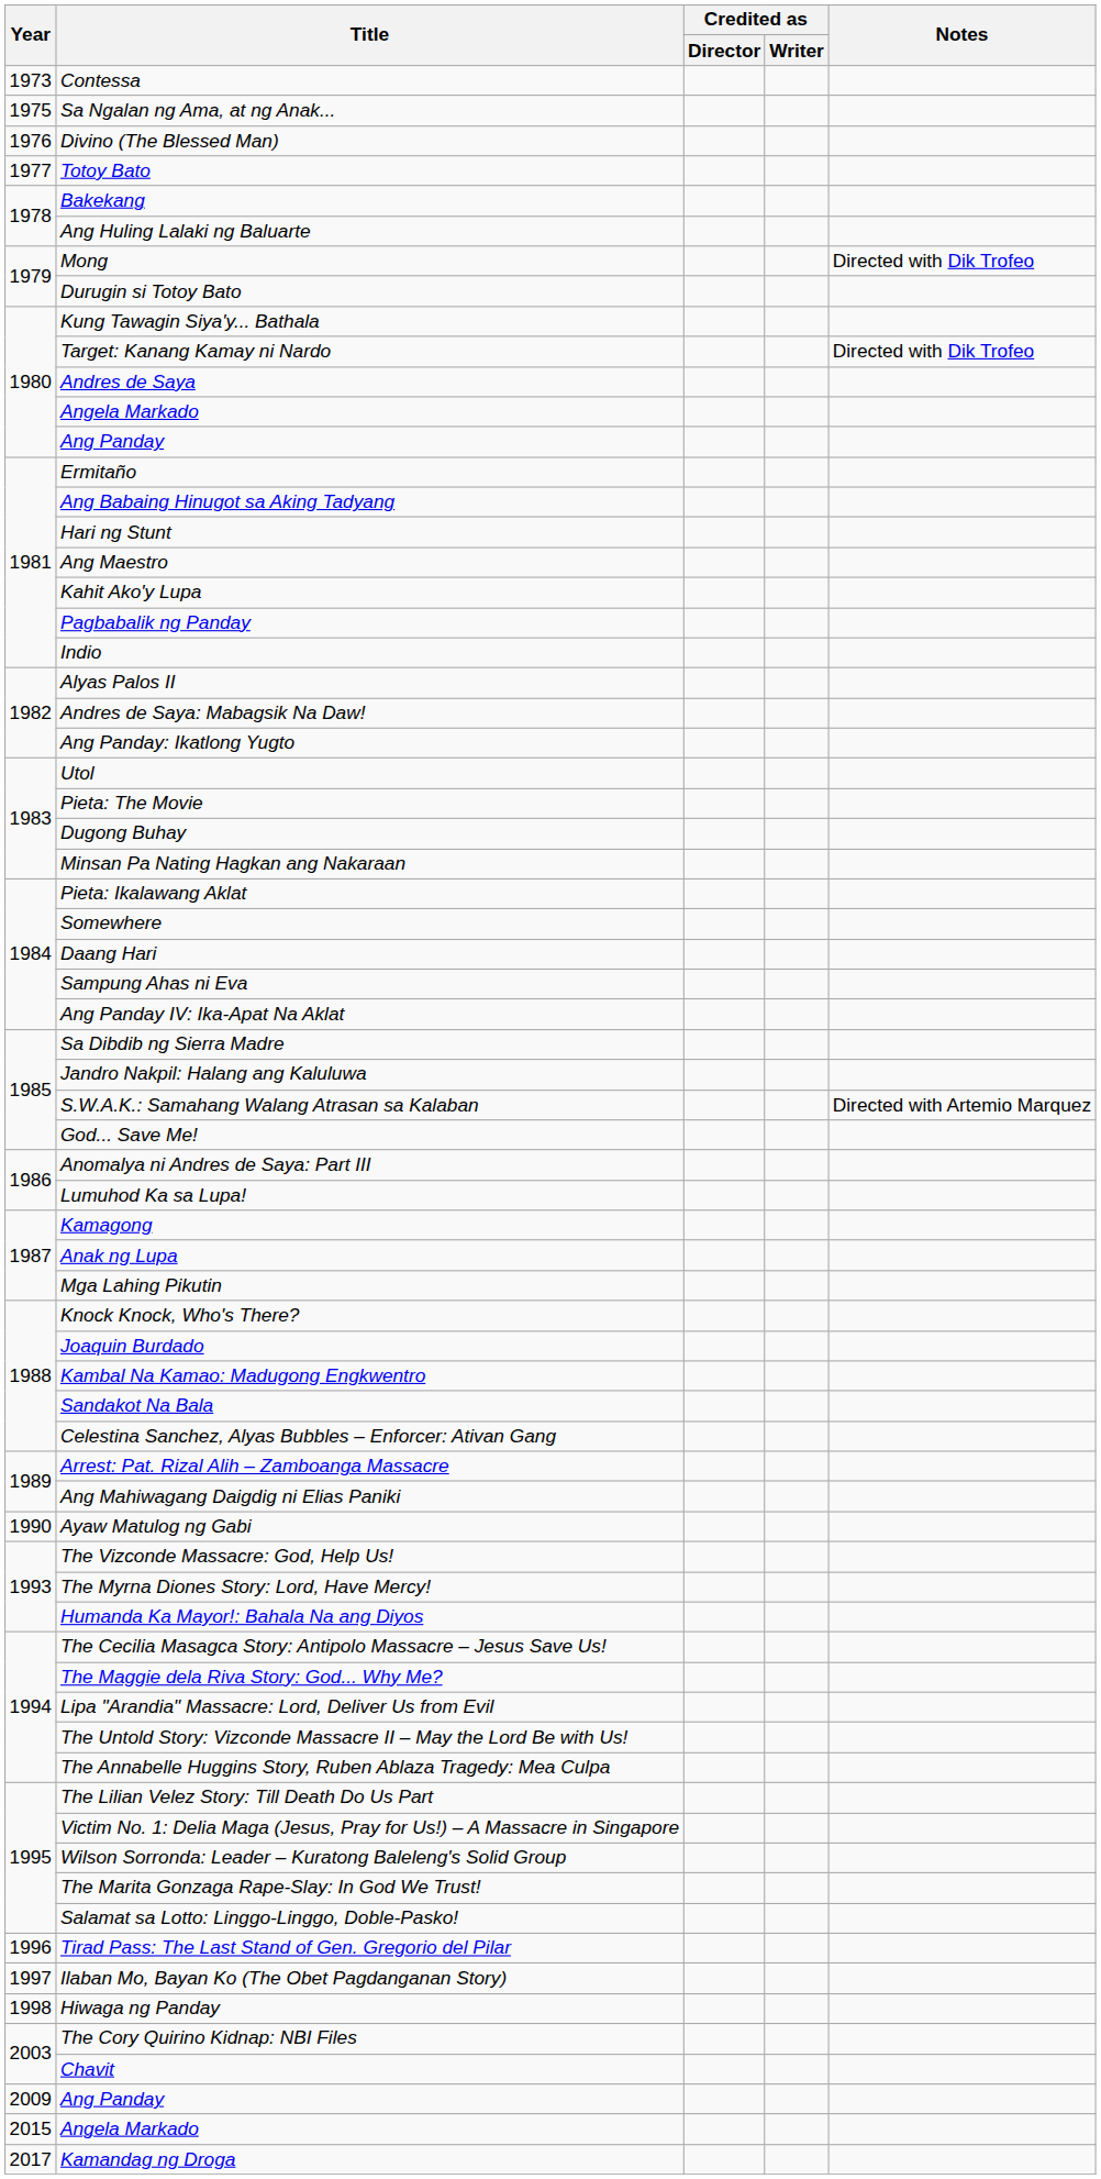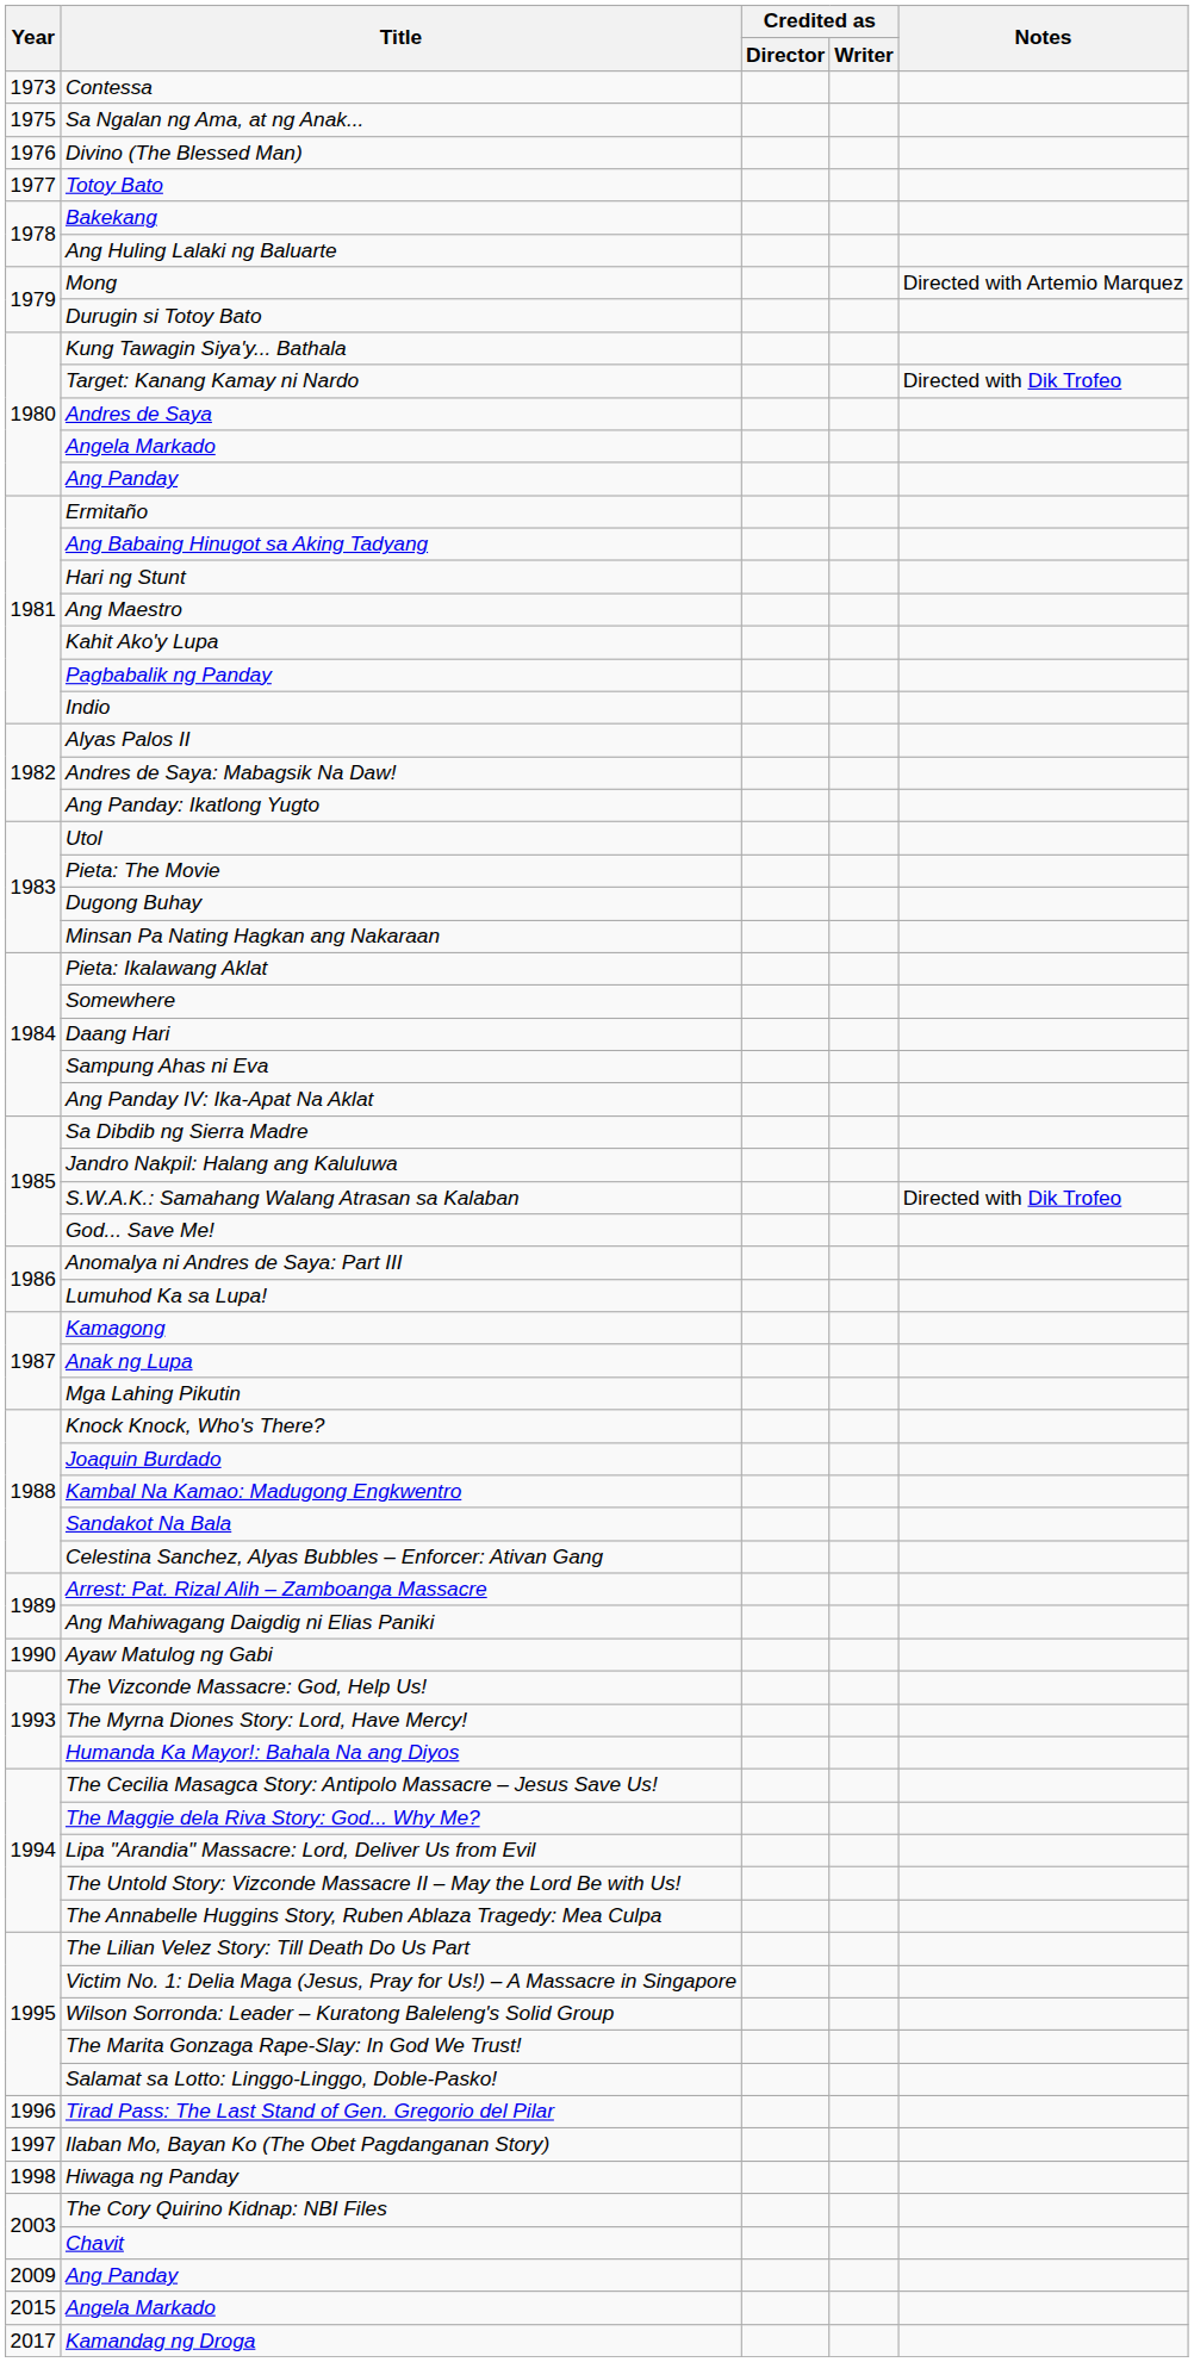 <table class="wikitable">
 <tr>
 <th rowspan="2">Year</th>
 <th rowspan="2">Title</th>
 <th colspan="2">Credited as</th>
 <th rowspan="2">Notes</th>
 </tr>
 <tr>
 <th>Director</th>
 <th>Writer</th>
 </tr>
 <tr>
 <td>1973</td>
 <td><em>Contessa</em></td>
 <td></td>
 <td></td>
 <td></td>
 </tr>
 <tr>
 <td>1975</td>
 <td><em>Sa Ngalan ng Ama, at ng Anak...</em></td>
 <td></td>
 <td></td>
 <td></td>
 </tr>
 <tr>
 <td>1976</td>
 <td><em>Divino (The Blessed Man)</em></td>
 <td></td>
 <td></td>
 <td></td>
 </tr>
 <tr>
 <td>1977</td>
 <td><em><a href='#'>Totoy Bato</a></em></td>
 <td></td>
 <td></td>
 <td></td>
 </tr>
 <tr>
 <td rowspan=2>1978</td>
 <td><em><a href='#'>Bakekang</a></em></td>
 <td></td>
 <td></td>
 <td></td>
 </tr>
 <tr>
 <td><em>Ang Huling Lalaki ng Baluarte</em></td>
 <td></td>
 <td></td>
 <td></td>
 </tr>
 <tr>
 <td rowspan=2>1979</td>
 <td><em>Mong</em></td>
 <td></td>
 <td></td>
-<td>Directed with <a href='#'>Dik Trofeo</a> </td>
+<td>Directed with Artemio Marquez</td>
 </tr>
 <tr>
 <td><em>Durugin si Totoy Bato</em></td>
 <td></td>
 <td></td>
 <td></td>
 </tr>
 <tr>
 <td rowspan="5">1980</td>
 <td><em>Kung Tawagin Siya'y... Bathala</em></td>
 <td></td>
 <td></td>
 <td></td>
 </tr>
 <tr>
 <td><em>Target: Kanang Kamay ni Nardo</em></td>
 <td></td>
 <td></td>
 <td>Directed with <a href='#'>Dik Trofeo</a> </td>
 </tr>
 <tr>
 <td><em><a href='#'>Andres de Saya</a></em></td>
 <td></td>
 <td></td>
 <td></td>
 </tr>
 <tr>
 <td><em><a href='#'>Angela Markado</a></em></td>
 <td></td>
 <td></td>
 <td></td>
 </tr>
 <tr>
 <td><em><a href='#'>Ang Panday</a></em></td>
 <td></td>
 <td></td>
 <td></td>
 </tr>
 <tr>
 <td rowspan="7">1981</td>
 <td><em>Ermitaño</em></td>
 <td></td>
 <td></td>
 <td></td>
 </tr>
 <tr>
 <td><em><a href='#'>Ang Babaing Hinugot sa Aking Tadyang</a></em></td>
 <td></td>
 <td></td>
 <td></td>
 </tr>
 <tr>
 <td><em>Hari ng Stunt</em></td>
 <td></td>
 <td></td>
 <td></td>
 </tr>
 <tr>
 <td><em>Ang Maestro</em></td>
 <td></td>
 <td></td>
 <td></td>
 </tr>
 <tr>
 <td><em>Kahit Ako'y Lupa</em></td>
 <td></td>
 <td></td>
 <td></td>
 </tr>
 <tr>
 <td><em><a href='#'>Pagbabalik ng Panday</a></em></td>
 <td></td>
 <td></td>
 <td></td>
 </tr>
 <tr>
 <td><em>Indio</em></td>
 <td></td>
 <td></td>
 <td></td>
 </tr>
 <tr>
 <td rowspan="3">1982</td>
 <td><em>Alyas Palos II</em></td>
 <td></td>
 <td></td>
 <td></td>
 </tr>
 <tr>
 <td><em>Andres de Saya: Mabagsik Na Daw!</em></td>
 <td></td>
 <td></td>
 <td></td>
 </tr>
 <tr>
 <td><em>Ang Panday: Ikatlong Yugto</em></td>
 <td></td>
 <td></td>
 <td></td>
 </tr>
 <tr>
 <td rowspan="4">1983</td>
 <td><em>Utol</em></td>
 <td></td>
 <td></td>
 <td></td>
 </tr>
 <tr>
 <td><em>Pieta: The Movie</em></td>
 <td></td>
 <td></td>
 <td></td>
 </tr>
 <tr>
 <td><em>Dugong Buhay</em></td>
 <td></td>
 <td></td>
 <td></td>
 </tr>
 <tr>
 <td><em>Minsan Pa Nating Hagkan ang Nakaraan</em></td>
 <td></td>
 <td></td>
 <td></td>
 </tr>
 <tr>
 <td rowspan="5">1984</td>
 <td><em>Pieta: Ikalawang Aklat</em></td>
 <td></td>
 <td></td>
 <td></td>
 </tr>
 <tr>
 <td><em>Somewhere</em></td>
 <td></td>
 <td></td>
 <td></td>
 </tr>
 <tr>
 <td><em>Daang Hari</em></td>
 <td></td>
 <td></td>
 <td></td>
 </tr>
 <tr>
 <td><em>Sampung Ahas ni Eva</em></td>
 <td></td>
 <td></td>
 <td></td>
 </tr>
 <tr>
 <td><em>Ang Panday IV: Ika-Apat Na Aklat</em></td>
 <td></td>
 <td></td>
 <td></td>
 </tr>
 <tr>
 <td rowspan="4">1985</td>
 <td><em>Sa Dibdib ng Sierra Madre</em></td>
 <td></td>
 <td></td>
 <td></td>
 </tr>
 <tr>
 <td><em>Jandro Nakpil: Halang ang Kaluluwa</em></td>
 <td></td>
 <td></td>
 <td></td>
 </tr>
 <tr>
 <td><em>S.W.A.K.: Samahang Walang Atrasan sa Kalaban</em></td>
 <td></td>
 <td></td>
-<td>Directed with Artemio Marquez</td>
+<td>Directed with <a href='#'>Dik Trofeo</a> </td>
 </tr>
 <tr>
 <td><em>God... Save Me!</em></td>
 <td></td>
 <td></td>
 <td></td>
 </tr>
 <tr>
 <td rowspan="2">1986</td>
 <td><em>Anomalya ni Andres de Saya: Part III</em></td>
 <td></td>
 <td></td>
 <td></td>
 </tr>
 <tr>
 <td><em>Lumuhod Ka sa Lupa!</em></td>
 <td></td>
 <td></td>
 <td></td>
 </tr>
 <tr>
 <td rowspan="3">1987</td>
 <td><em><a href='#'>Kamagong</a></em></td>
 <td></td>
 <td></td>
 <td></td>
 </tr>
 <tr>
 <td><em><a href='#'>Anak ng Lupa</a></em></td>
 <td></td>
 <td></td>
 <td></td>
 </tr>
 <tr>
 <td><em>Mga Lahing Pikutin</em></td>
 <td></td>
 <td></td>
 <td></td>
 </tr>
 <tr>
 <td rowspan="5">1988</td>
 <td><em>Knock Knock, Who's There?</em></td>
 <td></td>
 <td></td>
 <td></td>
 </tr>
 <tr>
 <td><em><a href='#'>Joaquin Burdado</a></em></td>
 <td></td>
 <td></td>
 <td></td>
 </tr>
 <tr>
 <td><em><a href='#'>Kambal Na Kamao: Madugong Engkwentro</a></em></td>
 <td></td>
 <td></td>
 <td></td>
 </tr>
 <tr>
 <td><em><a href='#'>Sandakot Na Bala</a></em></td>
 <td></td>
 <td></td>
 <td></td>
 </tr>
 <tr>
 <td><em>Celestina Sanchez, Alyas Bubbles – Enforcer: Ativan Gang</em></td>
 <td></td>
 <td></td>
 <td></td>
 </tr>
 <tr>
 <td rowspan=2>1989</td>
 <td><em><a href='#'>Arrest: Pat. Rizal Alih – Zamboanga Massacre</a></em></td>
 <td></td>
 <td></td>
 <td></td>
 </tr>
 <tr>
 <td><em>Ang Mahiwagang Daigdig ni Elias Paniki</em></td>
 <td></td>
 <td></td>
 <td></td>
 </tr>
 <tr>
 <td>1990</td>
 <td><em>Ayaw Matulog ng Gabi</em></td>
 <td></td>
 <td></td>
 <td></td>
 </tr>
 <tr>
 <td rowspan="3">1993</td>
 <td><em>The Vizconde Massacre: God, Help Us!</em></td>
 <td></td>
 <td></td>
 <td></td>
 </tr>
 <tr>
 <td><em>The Myrna Diones Story: Lord, Have Mercy!</em></td>
 <td></td>
 <td></td>
 <td></td>
 </tr>
 <tr>
 <td><em><a href='#'>Humanda Ka Mayor!: Bahala Na ang Diyos</a></em></td>
 <td></td>
 <td></td>
 <td></td>
 </tr>
 <tr>
 <td rowspan=5>1994</td>
 <td><em>The Cecilia Masagca Story: Antipolo Massacre – Jesus Save Us!</em></td>
 <td></td>
 <td></td>
 <td></td>
 </tr>
 <tr>
 <td><em><a href='#'>The Maggie dela Riva Story: God... Why Me?</a></em></td>
 <td></td>
 <td></td>
 <td></td>
 </tr>
 <tr>
 <td><em>Lipa "Arandia" Massacre: Lord, Deliver Us from Evil</em></td>
 <td></td>
 <td></td>
 <td></td>
 </tr>
 <tr>
 <td><em>The Untold Story: Vizconde Massacre II – May the Lord Be with Us!</em></td>
 <td></td>
 <td></td>
 <td></td>
 </tr>
 <tr>
 <td><em>The Annabelle Huggins Story, Ruben Ablaza Tragedy: Mea Culpa</em></td>
 <td></td>
 <td></td>
 <td></td>
 </tr>
 <tr>
 <td rowspan="5">1995</td>
 <td><em>The Lilian Velez Story: Till Death Do Us Part</em></td>
 <td></td>
 <td></td>
 <td></td>
 </tr>
 <tr>
 <td><em>Victim No. 1: Delia Maga (Jesus, Pray for Us!) – A Massacre in Singapore</em></td>
 <td></td>
 <td></td>
 <td></td>
 </tr>
 <tr>
 <td><em>Wilson Sorronda: Leader – Kuratong Baleleng's Solid Group</em></td>
 <td></td>
 <td></td>
 <td></td>
 </tr>
 <tr>
 <td><em>The Marita Gonzaga Rape-Slay: In God We Trust!</em></td>
 <td></td>
 <td></td>
 <td></td>
 </tr>
 <tr>
 <td><em>Salamat sa Lotto: Linggo-Linggo, Doble-Pasko!</em></td>
 <td></td>
 <td></td>
 <td></td>
 </tr>
 <tr>
 <td>1996</td>
 <td><em><a href='#'>Tirad Pass: The Last Stand of Gen. Gregorio del Pilar</a></em></td>
 <td></td>
 <td></td>
 <td></td>
 </tr>
 <tr>
 <td>1997</td>
 <td><em>Ilaban Mo, Bayan Ko (The Obet Pagdanganan Story)</em></td>
 <td></td>
 <td></td>
 <td></td>
 </tr>
 <tr>
 <td>1998</td>
 <td><em>Hiwaga ng Panday</em></td>
 <td></td>
 <td></td>
 <td></td>
 </tr>
 <tr>
 <td rowspan="2">2003</td>
 <td><em>The Cory Quirino Kidnap: NBI Files</em></td>
 <td></td>
 <td></td>
 <td></td>
 </tr>
 <tr>
 <td><em><a href='#'>Chavit</a></em></td>
 <td></td>
 <td></td>
 <td></td>
 </tr>
 <tr>
 <td>2009</td>
 <td><em><a href='#'>Ang Panday</a></em></td>
 <td></td>
 <td></td>
 <td></td>
 </tr>
 <tr>
 <td>2015</td>
 <td><em><a href='#'>Angela Markado</a></em></td>
 <td></td>
 <td></td>
 <td></td>
 </tr>
 <tr>
 <td>2017</td>
 <td><em><a href='#'>Kamandag ng Droga</a></em></td>
 <td></td>
 <td></td>
 <td></td>
 </tr>
 </table>
